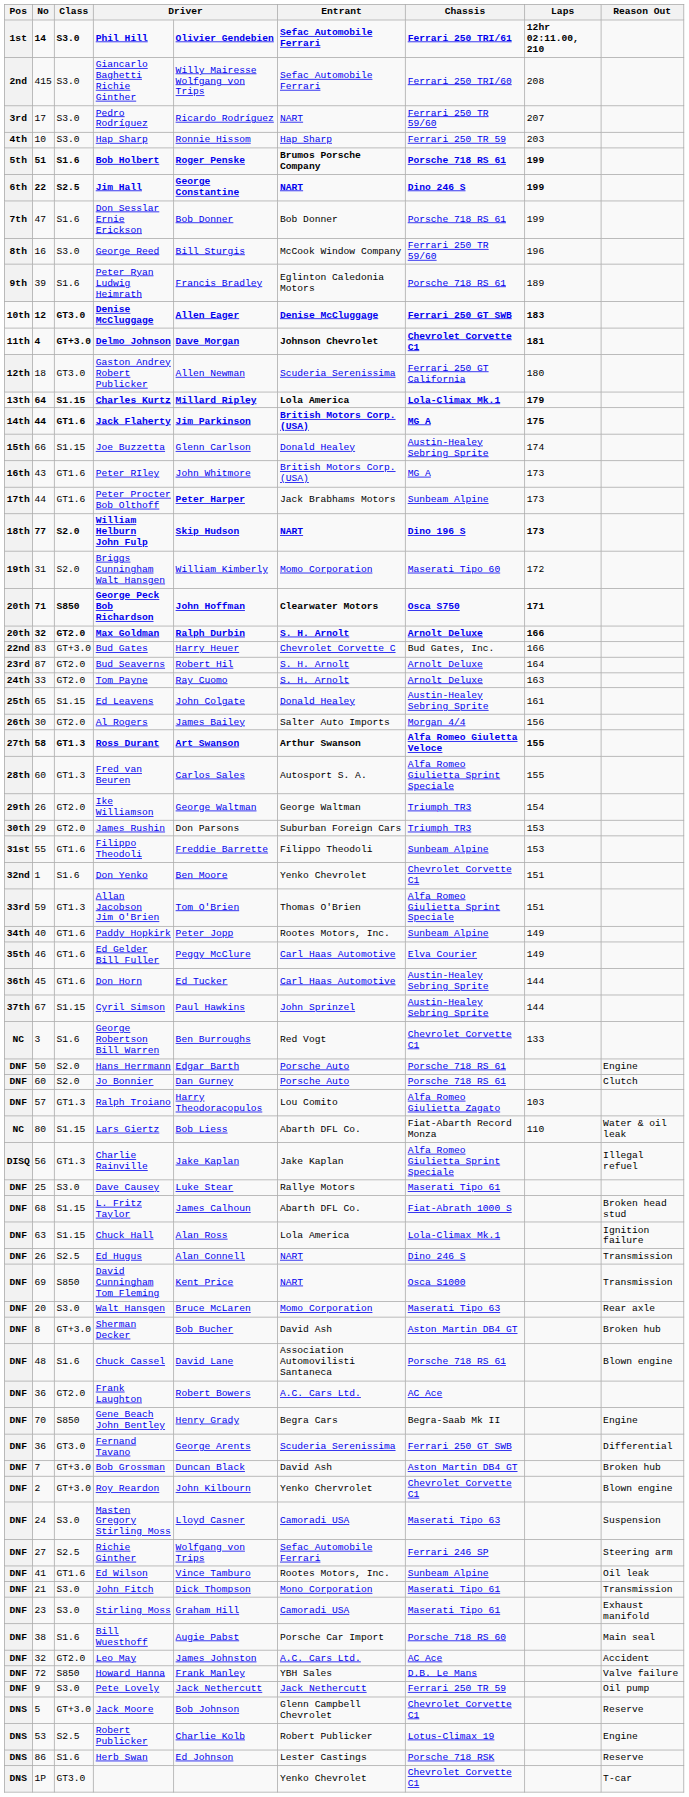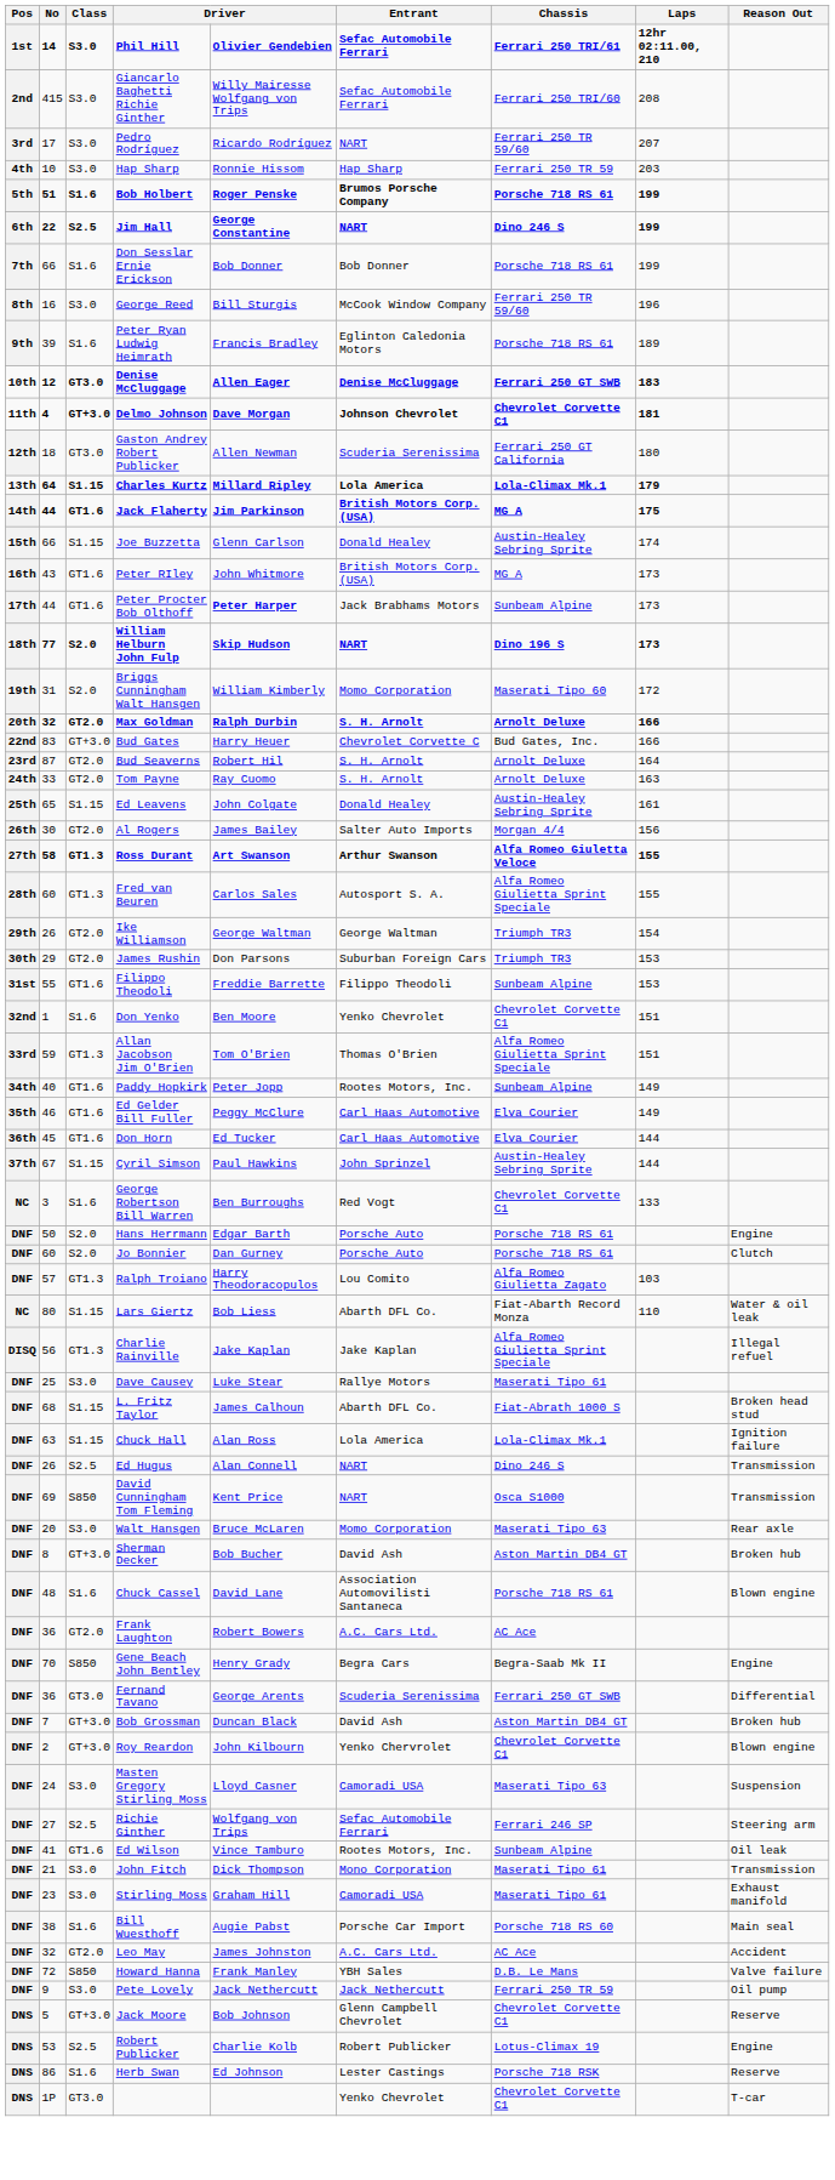 <table class="wikitable" style="font-size: 95%;">
 <tr>
 <th>Pos</th>
 <th>No</th>
 <th>Class</th>
 <th colspan=2>Driver</th>
 <th>Entrant</th>
 <th>Chassis</th>
 <th>Laps</th>
 <th>Reason Out</th>
 </tr>
 <tr>
 <th><strong>1st</strong></th>
 <td><strong>14</strong></td>
 <td><strong>S3.0</strong></td>
 <td> <strong><a href='#'>Phil Hill</a></strong></td>
 <td> <strong><a href='#'>Olivier Gendebien</a></strong></td>
 <td><strong><a href='#'>Sefac Automobile Ferrari</a></strong></td>
 <td><strong><a href='#'>Ferrari 250 TRI/61</a></strong></td>
 <td><strong>12hr 02:11.00, 210</strong></td>
 <td></td>
 </tr>
 <tr>
 <th>2nd</th>
 <td>415</td>
 <td>S3.0</td>
 <td> <a href='#'>Giancarlo Baghetti</a><br> <a href='#'>Richie Ginther</a></td>
 <td> <a href='#'>Willy Mairesse</a><br> <a href='#'>Wolfgang von Trips</a></td>
 <td><a href='#'>Sefac Automobile Ferrari</a></td>
 <td><a href='#'>Ferrari 250 TRI/60</a></td>
 <td>208</td>
 <td></td>
 </tr>
 <tr>
 <th>3rd</th>
 <td>17</td>
 <td>S3.0</td>
 <td> <a href='#'>Pedro Rodríguez</a></td>
 <td> <a href='#'>Ricardo Rodríguez</a></td>
 <td><a href='#'>NART</a></td>
 <td><a href='#'>Ferrari 250 TR 59/60</a></td>
 <td>207</td>
 <td></td>
 </tr>
 <tr>
 <th>4th</th>
 <td>10</td>
 <td>S3.0</td>
 <td> <a href='#'>Hap Sharp</a></td>
 <td> <a href='#'>Ronnie Hissom</a></td>
 <td><a href='#'>Hap Sharp</a></td>
 <td><a href='#'>Ferrari 250 TR 59</a></td>
 <td>203</td>
 <td></td>
 </tr>
 <tr>
 <th><strong>5th</strong></th>
 <td><strong>51</strong></td>
 <td><strong>S1.6</strong></td>
 <td> <strong><a href='#'>Bob Holbert</a></strong></td>
 <td> <strong><a href='#'>Roger Penske</a></strong></td>
 <td><strong>Brumos Porsche Company</strong></td>
 <td><strong><a href='#'>Porsche 718 RS 61</a></strong></td>
 <td><strong>199</strong></td>
 <td></td>
 </tr>
 <tr>
 <th><strong>6th</strong></th>
 <td><strong>22</strong></td>
 <td><strong>S2.5</strong></td>
 <td> <strong><a href='#'>Jim Hall</a></strong></td>
 <td> <strong><a href='#'>George Constantine</a></strong></td>
 <td><strong><a href='#'>NART</a></strong></td>
 <td><strong><a href='#'>Dino 246 S</a></strong></td>
 <td><strong>199</strong></td>
 <td></td>
 </tr>
 <tr>
 <th>7th</th>
-<td>47</td>
+<td>66</td>
 <td>S1.6</td>
 <td> <a href='#'>Don Sesslar</a><br> <a href='#'>Ernie Erickson</a></td>
 <td> <a href='#'>Bob Donner</a></td>
 <td>Bob Donner</td>
 <td><a href='#'>Porsche 718 RS 61</a></td>
 <td>199</td>
 <td></td>
 </tr>
 <tr>
 <th>8th</th>
 <td>16</td>
 <td>S3.0</td>
 <td> <a href='#'>George Reed</a></td>
 <td> <a href='#'>Bill Sturgis</a></td>
 <td>McCook Window Company</td>
 <td><a href='#'>Ferrari 250 TR 59/60</a></td>
 <td>196</td>
 <td></td>
 </tr>
 <tr>
 <th>9th</th>
 <td>39</td>
 <td>S1.6</td>
 <td> <a href='#'>Peter Ryan</a><br>  <a href='#'>Ludwig Heimrath</a></td>
 <td> <a href='#'>Francis Bradley</a></td>
 <td>Eglinton Caledonia Motors</td>
 <td><a href='#'>Porsche 718 RS 61</a></td>
 <td>189</td>
 <td></td>
 </tr>
 <tr>
 <td><strong>10th</strong></td>
 <td><strong>12</strong></td>
 <td><strong>GT3.0</strong></td>
 <td> <strong><a href='#'>Denise McCluggage</a></strong></td>
 <td> <strong><a href='#'>Allen Eager</a></strong></td>
 <td><strong><a href='#'>Denise McCluggage</a></strong></td>
 <td><strong><a href='#'>Ferrari 250 GT SWB</a></strong></td>
 <td><strong>183</strong></td>
 <td></td>
 </tr>
 <tr>
 <td><strong>11th</strong></td>
 <td><strong>4</strong></td>
 <td><strong>GT+3.0</strong></td>
 <td> <strong><a href='#'>Delmo Johnson</a></strong></td>
 <td> <strong><a href='#'>Dave Morgan</a></strong></td>
 <td><strong>Johnson Chevrolet</strong></td>
 <td><strong><a href='#'>Chevrolet Corvette C1</a></strong></td>
 <td><strong>181</strong></td>
 <td></td>
 </tr>
 <tr>
 <th>12th</th>
 <td>18</td>
 <td>GT3.0</td>
 <td> <a href='#'>Gaston Andrey</a> <br> <a href='#'>Robert Publicker</a></td>
 <td> <a href='#'>Allen Newman</a></td>
 <td><a href='#'>Scuderia Serenissima</a></td>
 <td><a href='#'>Ferrari 250 GT California</a></td>
 <td>180</td>
 <td></td>
 </tr>
 <tr>
 <td><strong>13th</strong></td>
 <td><strong>64</strong></td>
 <td><strong>S1.15</strong></td>
 <td> <strong><a href='#'>Charles Kurtz</a></strong></td>
 <td> <strong><a href='#'>Millard Ripley</a></strong></td>
 <td><strong>Lola America</strong></td>
 <td><strong><a href='#'>Lola-Climax Mk.1</a></strong></td>
 <td><strong>179</strong></td>
 <td></td>
 </tr>
 <tr>
 <th><strong>14th</strong></th>
 <td><strong>44</strong></td>
 <td><strong>GT1.6</strong></td>
 <td> <strong><a href='#'>Jack Flaherty</a></strong></td>
 <td> <strong><a href='#'>Jim Parkinson</a></strong></td>
 <td><strong> <a href='#'>British Motors Corp. (USA)</a></strong></td>
 <td><strong><a href='#'>MG A</a></strong></td>
 <td><strong>175</strong></td>
 <td></td>
 </tr>
 <tr>
 <th>15th</th>
 <td>66</td>
 <td>S1.15</td>
 <td> <a href='#'>Joe Buzzetta</a></td>
 <td> <a href='#'>Glenn Carlson</a></td>
 <td><a href='#'>Donald Healey</a></td>
 <td><a href='#'>Austin-Healey Sebring Sprite</a></td>
 <td>174</td>
 <td></td>
 </tr>
 <tr>
 <th>16th</th>
 <td>43</td>
 <td>GT1.6</td>
 <td> <a href='#'>Peter RIley</a></td>
 <td> <a href='#'>John Whitmore</a></td>
 <td><a href='#'>British Motors Corp. (USA)</a></td>
 <td><a href='#'>MG A</a></td>
 <td>173</td>
 <td></td>
 </tr>
 <tr>
 <th>17th</th>
 <td>44</td>
 <td>GT1.6</td>
 <td> <a href='#'>Peter Procter</a><br> <a href='#'>Bob Olthoff</a></td>
 <td><strong> <a href='#'>Peter Harper</a></strong></td>
 <td>Jack Brabhams Motors</td>
 <td><a href='#'>Sunbeam Alpine</a></td>
 <td>173</td>
 <td></td>
 </tr>
 <tr>
 <th><strong>18th</strong></th>
 <td><strong>77</strong></td>
 <td><strong>S2.0</strong></td>
 <td> <strong><a href='#'>William Helburn</a> </strong><br> <strong> <a href='#'>John Fulp</a> </strong></td>
 <td> <strong><a href='#'>Skip Hudson</a></strong></td>
 <td><strong><a href='#'>NART</a></strong></td>
 <td><strong><a href='#'>Dino 196 S</a></strong></td>
 <td><strong>173</strong></td>
 <td></td>
 </tr>
 <tr>
 <th>19th</th>
 <td>31</td>
 <td>S2.0</td>
 <td> <a href='#'>Briggs Cunningham</a><br> <a href='#'>Walt Hansgen</a></td>
 <td> <a href='#'>William Kimberly</a></td>
 <td><a href='#'>Momo Corporation</a></td>
 <td><a href='#'>Maserati Tipo 60</a></td>
 <td>172</td>
-<td></td>
-</tr>
-<tr>
-<th><strong>20th</strong></th>
-<td><strong>71</strong></td>
-<td><strong>S850</strong></td>
-<td> <strong><a href='#'>George Peck</a> </strong><br> <strong> <a href='#'>Bob Richardson</a> </strong></td>
-<td> <strong><a href='#'>John Hoffman</a></strong></td>
-<td><strong>Clearwater Motors</strong></td>
-<td><strong><a href='#'>Osca S750</a> </strong></td>
-<td><strong>171</strong></td>
 <td></td>
 </tr>
 <tr>
 <th><strong>20th</strong></th>
 <td><strong>32</strong></td>
 <td><strong>GT2.0</strong></td>
 <td> <strong><a href='#'>Max Goldman</a> </strong></td>
 <td> <strong><a href='#'>Ralph Durbin</a></strong></td>
 <td><strong><a href='#'>S. H. Arnolt</a></strong></td>
 <td><strong><a href='#'>Arnolt Deluxe</a> </strong></td>
 <td><strong>166</strong></td>
 <td></td>
 </tr>
 <tr>
 <th>22nd</th>
 <td>83</td>
 <td>GT+3.0</td>
 <td> <a href='#'>Bud Gates</a></td>
 <td> <a href='#'>Harry Heuer</a></td>
 <td><a href='#'>Chevrolet Corvette C</a></td>
 <td>Bud Gates, Inc.</td>
 <td>166</td>
 <td></td>
 </tr>
 <tr>
 <th>23rd</th>
 <td>87</td>
 <td>GT2.0</td>
 <td> <a href='#'>Bud Seaverns</a></td>
 <td> <a href='#'>Robert Hil</a></td>
 <td><a href='#'>S. H. Arnolt</a></td>
 <td><a href='#'>Arnolt Deluxe</a></td>
 <td>164</td>
 <td></td>
 </tr>
 <tr>
 <th>24th</th>
 <td>33</td>
 <td>GT2.0</td>
 <td> <a href='#'>Tom Payne</a></td>
 <td> <a href='#'>Ray Cuomo</a></td>
 <td><a href='#'>S. H. Arnolt</a></td>
 <td><a href='#'>Arnolt Deluxe</a></td>
 <td>163</td>
 <td></td>
 </tr>
 <tr>
 <th>25th</th>
 <td>65</td>
 <td>S1.15</td>
 <td> <a href='#'>Ed Leavens</a></td>
 <td> <a href='#'>John Colgate</a></td>
 <td><a href='#'>Donald Healey</a></td>
 <td><a href='#'>Austin-Healey Sebring Sprite</a></td>
 <td>161</td>
 <td></td>
 </tr>
 <tr>
 <th>26th</th>
 <td>30</td>
 <td>GT2.0</td>
 <td> <a href='#'>Al Rogers</a></td>
 <td> <a href='#'>James Bailey</a></td>
 <td>Salter Auto Imports</td>
 <td><a href='#'>Morgan 4/4</a></td>
 <td>156</td>
 <td></td>
 </tr>
 <tr>
 <th><strong>27th</strong></th>
 <td><strong>58</strong></td>
 <td><strong>GT1.3</strong></td>
 <td> <strong><a href='#'>Ross Durant</a> </strong></td>
 <td> <strong><a href='#'>Art Swanson</a></strong></td>
 <td><strong>Arthur Swanson</strong></td>
 <td><strong><a href='#'>Alfa Romeo Giuletta Veloce</a> </strong></td>
 <td><strong>155</strong></td>
 <td></td>
 </tr>
 <tr>
 <th>28th</th>
 <td>60</td>
 <td>GT1.3</td>
 <td> <a href='#'>Fred van Beuren</a></td>
 <td> <a href='#'>Carlos Sales</a></td>
 <td>Autosport S. A.</td>
 <td><a href='#'>Alfa Romeo Giulietta Sprint Speciale</a></td>
 <td>155</td>
 <td></td>
 </tr>
 <tr>
 <th>29th</th>
 <td>26</td>
 <td>GT2.0</td>
 <td> <a href='#'>Ike Williamson</a></td>
 <td> <a href='#'>George Waltman</a></td>
 <td>George Waltman</td>
 <td><a href='#'>Triumph TR3</a></td>
 <td>154</td>
 <td></td>
 </tr>
 <tr>
 <th>30th</th>
 <td>29</td>
 <td>GT2.0</td>
 <td> <a href='#'>James Rushin</a></td>
 <td> Don Parsons</td>
 <td>Suburban Foreign Cars</td>
 <td><a href='#'>Triumph TR3</a></td>
 <td>153</td>
 <td></td>
 </tr>
 <tr>
 <th>31st</th>
 <td>55</td>
 <td>GT1.6</td>
 <td> <a href='#'>Filippo Theodoli</a></td>
 <td> <a href='#'>Freddie Barrette</a></td>
 <td>Filippo Theodoli</td>
 <td><a href='#'>Sunbeam Alpine</a></td>
 <td>153</td>
 <td></td>
 </tr>
 <tr>
 <th>32nd</th>
 <td>1</td>
 <td>S1.6</td>
 <td> <a href='#'>Don Yenko</a></td>
 <td> <a href='#'>Ben Moore</a></td>
 <td>Yenko Chevrolet</td>
 <td><a href='#'>Chevrolet Corvette C1</a></td>
 <td>151</td>
 <td></td>
 </tr>
 <tr>
 <th>33rd</th>
 <td>59</td>
 <td>GT1.3</td>
 <td> <a href='#'>Allan Jacobson</a><br> <a href='#'>Jim O'Brien</a></td>
 <td> <a href='#'>Tom O'Brien</a></td>
 <td>Thomas O'Brien</td>
 <td><a href='#'>Alfa Romeo Giulietta Sprint Speciale</a></td>
 <td>151</td>
 <td></td>
 </tr>
 <tr>
 <th>34th</th>
 <td>40</td>
 <td>GT1.6</td>
 <td> <a href='#'>Paddy Hopkirk</a></td>
 <td> <a href='#'>Peter Jopp</a></td>
 <td>Rootes Motors, Inc.</td>
 <td><a href='#'>Sunbeam Alpine</a></td>
 <td>149</td>
 <td></td>
 </tr>
 <tr>
 <th>35th</th>
 <td>46</td>
 <td>GT1.6</td>
 <td> <a href='#'>Ed Gelder</a><br> <a href='#'>Bill Fuller</a></td>
 <td> <a href='#'>Peggy McClure</a></td>
 <td><a href='#'>Carl Haas Automotive</a></td>
 <td><a href='#'>Elva Courier</a></td>
 <td>149</td>
 <td></td>
 </tr>
 <tr>
 <th>36th</th>
 <td>45</td>
 <td>GT1.6</td>
 <td> <a href='#'>Don Horn</a></td>
 <td> <a href='#'>Ed Tucker</a></td>
 <td><a href='#'>Carl Haas Automotive</a></td>
-<td><a href='#'>Austin-Healey Sebring Sprite</a></td>
+<td><a href='#'>Elva Courier</a></td>
 <td>144</td>
 <td></td>
 </tr>
 <tr>
 <th>37th</th>
 <td>67</td>
 <td>S1.15</td>
 <td> <a href='#'>Cyril Simson</a></td>
 <td> <a href='#'>Paul Hawkins</a></td>
 <td><a href='#'>John Sprinzel</a></td>
 <td><a href='#'>Austin-Healey Sebring Sprite</a></td>
 <td>144</td>
 <td></td>
 </tr>
 <tr>
 <th>NC</th>
 <td>3</td>
 <td>S1.6</td>
 <td> <a href='#'>George Robertson</a><br> <a href='#'>Bill Warren</a></td>
 <td> <a href='#'>Ben Burroughs</a></td>
 <td>Red Vogt</td>
 <td><a href='#'>Chevrolet Corvette C1</a></td>
 <td>133</td>
 <td></td>
 </tr>
 <tr>
 <th>DNF</th>
 <td>50</td>
 <td>S2.0</td>
 <td> <a href='#'>Hans Herrmann</a></td>
 <td> <a href='#'>Edgar Barth</a></td>
 <td><a href='#'>Porsche Auto</a></td>
 <td><a href='#'>Porsche 718 RS 61</a></td>
 <td></td>
 <td>Engine</td>
 </tr>
 <tr>
 <th>DNF</th>
 <td>60</td>
 <td>S2.0</td>
 <td> <a href='#'>Jo Bonnier</a></td>
 <td> <a href='#'>Dan Gurney</a></td>
 <td><a href='#'>Porsche Auto</a></td>
 <td><a href='#'>Porsche 718 RS 61</a></td>
 <td></td>
 <td>Clutch</td>
 </tr>
 <tr>
 <th>DNF</th>
 <td>57</td>
 <td>GT1.3</td>
 <td> <a href='#'>Ralph Troiano</a></td>
 <td> <a href='#'>Harry Theodoracopulos</a></td>
 <td>Lou Comito</td>
 <td><a href='#'>Alfa Romeo Giulietta Zagato</a></td>
 <td>103</td>
 <td></td>
 </tr>
 <tr>
 <th>NC</th>
 <td>80</td>
 <td>S1.15</td>
 <td> <a href='#'>Lars Giertz</a></td>
 <td> <a href='#'>Bob Liess</a></td>
 <td>Abarth DFL Co.</td>
 <td>Fiat-Abarth Record Monza</td>
 <td>110</td>
 <td>Water & oil leak</td>
 </tr>
 <tr>
 <th>DISQ</th>
 <td>56</td>
 <td>GT1.3</td>
 <td> <a href='#'>Charlie Rainville</a></td>
 <td> <a href='#'>Jake Kaplan</a></td>
 <td>Jake Kaplan</td>
 <td><a href='#'>Alfa Romeo Giulietta Sprint Speciale</a></td>
 <td></td>
 <td>Illegal refuel</td>
 </tr>
 <tr>
 <th>DNF</th>
 <td>25</td>
 <td>S3.0</td>
 <td> <a href='#'>Dave Causey</a></td>
 <td> <a href='#'>Luke Stear</a></td>
 <td>Rallye Motors</td>
 <td><a href='#'>Maserati Tipo 61</a></td>
 <td></td>
 <td></td>
 </tr>
 <tr>
 <th>DNF</th>
 <td>68</td>
 <td>S1.15</td>
 <td> <a href='#'>L. Fritz Taylor</a></td>
 <td> <a href='#'>James Calhoun</a></td>
 <td>Abarth DFL Co.</td>
 <td><a href='#'>Fiat-Abrath 1000 S</a></td>
 <td></td>
 <td>Broken head stud</td>
 </tr>
 <tr>
 <th>DNF</th>
 <td>63</td>
 <td>S1.15</td>
 <td> <a href='#'>Chuck Hall</a></td>
 <td> <a href='#'>Alan Ross</a></td>
 <td>Lola America</td>
 <td><a href='#'>Lola-Climax Mk.1</a></td>
 <td></td>
 <td>Ignition failure</td>
 </tr>
 <tr>
 <th>DNF</th>
 <td>26</td>
 <td>S2.5</td>
 <td> <a href='#'>Ed Hugus</a></td>
 <td> <a href='#'>Alan Connell</a></td>
 <td><a href='#'>NART</a></td>
 <td><a href='#'>Dino 246 S</a></td>
 <td></td>
 <td>Transmission</td>
 </tr>
 <tr>
 <th>DNF</th>
 <td>69</td>
 <td>S850</td>
 <td> <a href='#'>David Cunningham</a><br> <a href='#'>Tom Fleming</a></td>
 <td> <a href='#'>Kent Price</a></td>
 <td><a href='#'>NART</a></td>
 <td><a href='#'>Osca S1000</a></td>
 <td></td>
 <td>Transmission</td>
 </tr>
 <tr>
 <th>DNF</th>
 <td>20</td>
 <td>S3.0</td>
 <td> <a href='#'>Walt Hansgen</a></td>
 <td> <a href='#'>Bruce McLaren</a></td>
 <td><a href='#'>Momo Corporation</a></td>
 <td><a href='#'>Maserati Tipo 63</a></td>
 <td></td>
 <td>Rear axle</td>
 </tr>
 <tr>
 <th>DNF</th>
 <td>8</td>
 <td>GT+3.0</td>
 <td> <a href='#'>Sherman Decker</a></td>
 <td> <a href='#'>Bob Bucher</a></td>
 <td>David Ash</td>
 <td><a href='#'>Aston Martin DB4 GT</a></td>
 <td></td>
 <td>Broken hub</td>
 </tr>
 <tr>
 <th>DNF</th>
 <td>48</td>
 <td>S1.6</td>
 <td> <a href='#'>Chuck Cassel</a></td>
 <td> <a href='#'>David Lane</a></td>
 <td>Association Automovilisti Santaneca</td>
 <td><a href='#'>Porsche 718 RS 61</a></td>
 <td></td>
 <td>Blown engine</td>
 </tr>
 <tr>
 <th>DNF</th>
 <td>36</td>
 <td>GT2.0</td>
 <td> <a href='#'>Frank Laughton</a></td>
 <td> <a href='#'>Robert Bowers</a></td>
 <td><a href='#'>A.C. Cars Ltd.</a></td>
 <td><a href='#'>AC Ace</a></td>
 <td></td>
 <td></td>
 </tr>
 <tr>
 <th>DNF</th>
 <td>70</td>
 <td>S850</td>
 <td> <a href='#'>Gene Beach</a><br><a href='#'>John Bentley</a></td>
 <td> <a href='#'>Henry Grady</a></td>
 <td>Begra Cars</td>
 <td>Begra-Saab Mk II</td>
 <td></td>
 <td>Engine</td>
 </tr>
 <tr>
 <th>DNF</th>
 <td>36</td>
 <td>GT3.0</td>
 <td> <a href='#'>Fernand Tavano</a></td>
 <td> <a href='#'>George Arents</a></td>
 <td><a href='#'>Scuderia Serenissima</a></td>
 <td><a href='#'>Ferrari 250 GT SWB</a></td>
 <td></td>
 <td>Differential</td>
 </tr>
 <tr>
 <th>DNF</th>
 <td>7</td>
 <td>GT+3.0</td>
 <td> <a href='#'>Bob Grossman</a></td>
 <td> <a href='#'>Duncan Black</a></td>
 <td>David Ash</td>
 <td><a href='#'>Aston Martin DB4 GT</a></td>
 <td></td>
 <td>Broken hub</td>
 </tr>
 <tr>
 <th>DNF</th>
 <td>2</td>
 <td>GT+3.0</td>
 <td> <a href='#'>Roy Reardon</a></td>
 <td> <a href='#'>John Kilbourn</a></td>
 <td>Yenko Chervrolet</td>
 <td><a href='#'>Chevrolet Corvette C1</a></td>
 <td></td>
 <td>Blown engine</td>
 </tr>
 <tr>
 <th>DNF</th>
 <td>24</td>
 <td>S3.0</td>
 <td> <a href='#'>Masten Gregory</a><br> <a href='#'>Stirling Moss</a></td>
 <td> <a href='#'>Lloyd Casner</a></td>
 <td><a href='#'>Camoradi USA</a></td>
 <td><a href='#'>Maserati Tipo 63</a></td>
 <td></td>
 <td>Suspension</td>
 </tr>
 <tr>
 <th>DNF</th>
 <td>27</td>
 <td>S2.5</td>
 <td> <a href='#'>Richie Ginther</a></td>
 <td> <a href='#'>Wolfgang von Trips</a></td>
 <td><a href='#'>Sefac Automobile Ferrari</a></td>
 <td><a href='#'>Ferrari 246 SP</a></td>
 <td></td>
 <td>Steering arm</td>
 </tr>
 <tr>
 <th>DNF</th>
 <td>41</td>
 <td>GT1.6</td>
 <td> <a href='#'>Ed Wilson</a></td>
 <td> <a href='#'>Vince Tamburo</a></td>
 <td>Rootes Motors, Inc.</td>
 <td><a href='#'>Sunbeam Alpine</a></td>
 <td></td>
 <td>Oil leak</td>
 </tr>
 <tr>
 <th>DNF</th>
 <td>21</td>
 <td>S3.0</td>
 <td> <a href='#'>John Fitch</a></td>
 <td> <a href='#'>Dick Thompson</a></td>
 <td><a href='#'>Mono Corporation</a></td>
 <td><a href='#'>Maserati Tipo 61</a></td>
 <td></td>
 <td>Transmission</td>
 </tr>
 <tr>
 <th>DNF</th>
 <td>23</td>
 <td>S3.0</td>
 <td> <a href='#'>Stirling Moss</a></td>
 <td> <a href='#'>Graham Hill</a></td>
 <td><a href='#'>Camoradi USA</a></td>
 <td><a href='#'>Maserati Tipo 61</a></td>
 <td></td>
 <td>Exhaust manifold</td>
 </tr>
 <tr>
 <th>DNF</th>
 <td>38</td>
 <td>S1.6</td>
 <td> <a href='#'>Bill Wuesthoff</a></td>
 <td> <a href='#'>Augie Pabst</a></td>
 <td>Porsche Car Import</td>
 <td><a href='#'>Porsche 718 RS 60</a></td>
 <td></td>
 <td>Main seal</td>
 </tr>
 <tr>
 <th>DNF</th>
 <td>32</td>
 <td>GT2.0</td>
 <td> <a href='#'>Leo May</a></td>
 <td> <a href='#'>James Johnston</a></td>
 <td><a href='#'>A.C. Cars Ltd.</a></td>
 <td><a href='#'>AC Ace</a></td>
 <td></td>
 <td>Accident</td>
 </tr>
 <tr>
 <th>DNF</th>
 <td>72</td>
 <td>S850</td>
 <td> <a href='#'>Howard Hanna</a></td>
 <td> <a href='#'>Frank Manley</a></td>
 <td>YBH Sales</td>
 <td><a href='#'>D.B. Le Mans</a></td>
 <td></td>
 <td>Valve failure</td>
 </tr>
 <tr>
 <th>DNF</th>
 <td>9</td>
 <td>S3.0</td>
 <td> <a href='#'>Pete Lovely</a></td>
 <td> <a href='#'>Jack Nethercutt</a></td>
 <td><a href='#'>Jack Nethercutt</a></td>
 <td><a href='#'>Ferrari 250 TR 59</a></td>
 <td></td>
 <td>Oil pump</td>
 </tr>
 <tr>
 <th>DNS</th>
 <td>5</td>
 <td>GT+3.0</td>
 <td> <a href='#'>Jack Moore</a></td>
 <td> <a href='#'>Bob Johnson</a></td>
 <td>Glenn Campbell Chevrolet</td>
 <td><a href='#'>Chevrolet Corvette C1</a></td>
 <td></td>
 <td>Reserve</td>
 </tr>
 <tr>
 <th>DNS</th>
 <td>53</td>
 <td>S2.5</td>
 <td> <a href='#'>Robert Publicker</a></td>
 <td> <a href='#'>Charlie Kolb</a></td>
 <td>Robert Publicker</td>
 <td><a href='#'>Lotus-Climax 19</a></td>
 <td></td>
 <td>Engine</td>
 </tr>
 <tr>
 <th>DNS</th>
 <td>86</td>
 <td>S1.6</td>
 <td> <a href='#'>Herb Swan</a></td>
 <td> <a href='#'>Ed Johnson</a></td>
 <td>Lester Castings</td>
 <td><a href='#'>Porsche 718 RSK</a></td>
 <td></td>
 <td>Reserve</td>
 </tr>
 <tr>
 <th>DNS</th>
 <td>1P</td>
 <td>GT3.0</td>
 <td></td>
 <td></td>
 <td>Yenko Chevrolet</td>
 <td><a href='#'>Chevrolet Corvette C1</a></td>
 <td></td>
 <td>T-car</td>
 </tr>
 </table>
